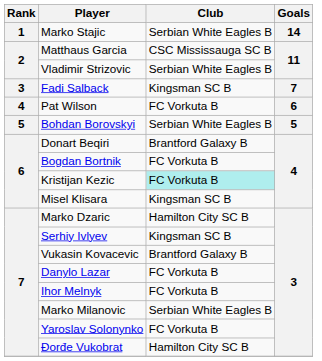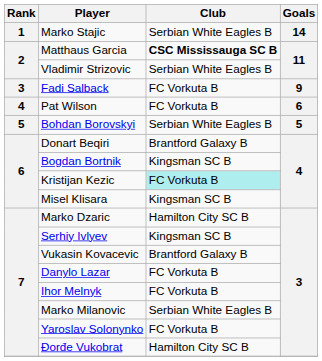 <table class="wikitable sortable">
 <tr>
 <th>Rank</th>
 <th>Player</th>
 <th>Club</th>
 <th>Goals</th>
 </tr>
 <tr>
 <th>1</th>
 <td align="left"> Marko Stajic</td>
 <td align="left">Serbian White Eagles B</td>
 <th>14</th>
 </tr>
 <tr>
 <th rowspan="2">2</th>
 <td align="left"> Matthaus Garcia</td>
-<td align="left">CSC Mississauga SC B</td>
+<td align="left"><strong>CSC Mississauga SC B</strong></td>
 <th rowspan="2">11</th>
 </tr>
 <tr>
 <td align="left"> Vladimir Strizovic</td>
 <td align="left">Serbian White Eagles B</td>
 </tr>
 <tr>
 <th>3</th>
 <td align="left"> <a href='#'>Fadi Salback</a></td>
-<td align="left">Kingsman SC B</td>
-<th>7</th>
+<td align="left">FC Vorkuta B</td>
+<th>9</th>
 </tr>
 <tr>
 <th>4</th>
 <td align="left">Pat Wilson</td>
 <td align="left">FC Vorkuta B</td>
 <th>6</th>
 </tr>
 <tr>
 <th>5</th>
 <td align="left"> <a href='#'>Bohdan Borovskyi</a></td>
 <td align="left">Serbian White Eagles B</td>
 <th>5</th>
 </tr>
 <tr>
 <th rowspan="4">6</th>
 <td align="left"> Donart Beqiri</td>
 <td align="left">Brantford Galaxy B</td>
 <th rowspan="4">4</th>
 </tr>
 <tr>
 <td align="left"> <a href='#'>Bogdan Bortnik</a></td>
-<td align="left">FC Vorkuta B</td>
+<td align="left">Kingsman SC B</td>
 </tr>
 <tr>
 <td align="left"> Kristijan Kezic</td>
 <td align="left" style="background: paleturquoise;">FC Vorkuta B</td>
 </tr>
 <tr>
 <td align="left"> Misel Klisara</td>
 <td align="left">Kingsman SC B</td>
 </tr>
 <tr>
 <th rowspan="8">7</th>
 <td align="left">Marko Dzaric</td>
 <td align="left">Hamilton City SC B</td>
 <th rowspan="8">3</th>
 </tr>
 <tr>
 <td align="left"> <a href='#'>Serhiy Ivlyev</a></td>
 <td align="left">Kingsman SC B</td>
 </tr>
 <tr>
 <td align="left">Vukasin Kovacevic</td>
 <td align="left">Brantford Galaxy B</td>
 </tr>
 <tr>
 <td align="left"> <a href='#'>Danylo Lazar</a></td>
 <td align="left">FC Vorkuta B</td>
 </tr>
 <tr>
 <td align="left"> <a href='#'>Ihor Melnyk</a></td>
 <td align="left">FC Vorkuta B</td>
 </tr>
 <tr>
 <td align="left">Marko Milanovic</td>
 <td align="left">Serbian White Eagles B</td>
 </tr>
 <tr>
 <td align="left"> <a href='#'>Yaroslav Solonynko</a></td>
 <td align="left">FC Vorkuta B</td>
 </tr>
 <tr>
 <td align="left"> <a href='#'>Đorđe Vukobrat</a></td>
 <td align="left">Hamilton City SC B</td>
 </tr>
 <tr>
 </tr>
 </table>
